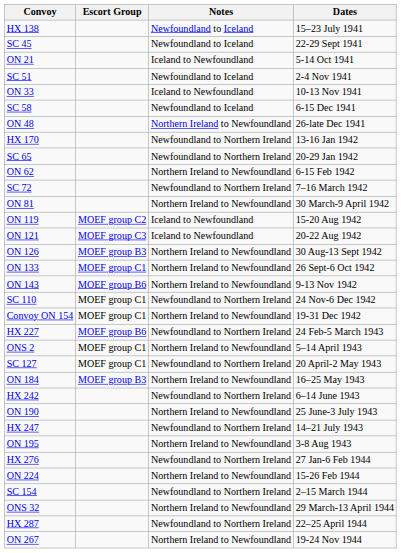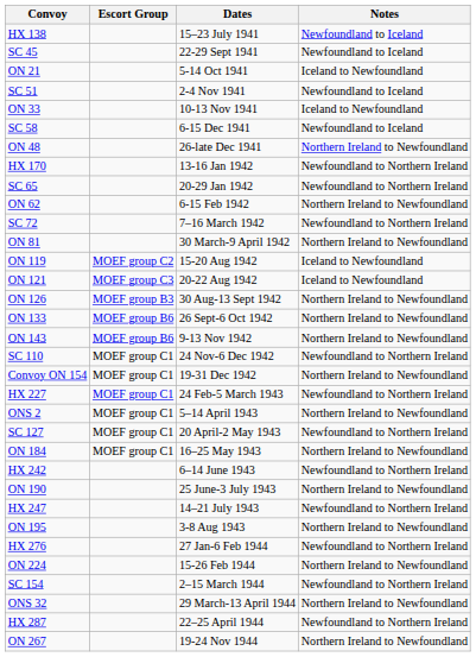 <table class="wikitable">
 <tr>
 <th>Convoy</th>
 <th>Escort Group</th>
+<th>Dates</th>
 <th>Notes</th>
-<th>Dates</th>
 </tr>
 <tr>
 <td><a href='#'>HX 138</a></td>
 <td></td>
+<td>15–23 July 1941</td>
 <td><a href='#'>Newfoundland</a> to <a href='#'>Iceland</a></td>
-<td>15–23 July 1941</td>
 </tr>
 <tr>
 <td><a href='#'>SC 45</a></td>
 <td></td>
+<td>22-29 Sept 1941</td>
 <td>Newfoundland to Iceland</td>
-<td>22-29 Sept 1941</td>
 </tr>
 <tr>
 <td><a href='#'>ON 21</a></td>
 <td></td>
+<td>5-14 Oct 1941</td>
 <td>Iceland to Newfoundland</td>
-<td>5-14 Oct 1941</td>
 </tr>
 <tr>
 <td><a href='#'>SC 51</a></td>
 <td></td>
+<td>2-4 Nov 1941</td>
 <td>Newfoundland to Iceland</td>
-<td>2-4 Nov 1941</td>
 </tr>
 <tr>
 <td><a href='#'>ON 33</a></td>
 <td></td>
+<td>10-13 Nov 1941</td>
 <td>Iceland to Newfoundland</td>
-<td>10-13 Nov 1941</td>
 </tr>
 <tr>
 <td><a href='#'>SC 58</a></td>
 <td></td>
+<td>6-15 Dec 1941</td>
 <td>Newfoundland to Iceland</td>
-<td>6-15 Dec 1941</td>
 </tr>
 <tr>
 <td><a href='#'>ON 48</a></td>
 <td></td>
+<td>26-late Dec 1941</td>
 <td><a href='#'>Northern Ireland</a> to Newfoundland</td>
-<td>26-late Dec 1941</td>
 </tr>
 <tr>
 <td><a href='#'>HX 170</a></td>
 <td></td>
+<td>13-16 Jan 1942</td>
 <td>Newfoundland to Northern Ireland</td>
-<td>13-16 Jan 1942</td>
 </tr>
 <tr>
 <td><a href='#'>SC 65</a></td>
 <td></td>
+<td>20-29 Jan 1942</td>
 <td>Newfoundland to Northern Ireland</td>
-<td>20-29 Jan 1942</td>
 </tr>
 <tr>
 <td><a href='#'>ON 62</a></td>
 <td></td>
+<td>6-15 Feb 1942</td>
 <td>Northern Ireland to Newfoundland</td>
-<td>6-15 Feb 1942</td>
 </tr>
 <tr>
 <td><a href='#'>SC 72</a></td>
 <td></td>
+<td>7–16 March 1942</td>
 <td>Newfoundland to Northern Ireland</td>
-<td>7–16 March 1942</td>
 </tr>
 <tr>
 <td><a href='#'>ON 81</a></td>
 <td></td>
+<td>30 March-9 April 1942</td>
 <td>Northern Ireland to Newfoundland</td>
-<td>30 March-9 April 1942</td>
 </tr>
 <tr>
 <td><a href='#'>ON 119</a></td>
 <td><a href='#'>MOEF group C2</a></td>
+<td>15-20 Aug 1942</td>
 <td>Iceland to Newfoundland</td>
-<td>15-20 Aug 1942</td>
 </tr>
 <tr>
 <td><a href='#'>ON 121</a></td>
 <td><a href='#'>MOEF group C3</a></td>
+<td>20-22 Aug 1942</td>
 <td>Iceland to Newfoundland</td>
-<td>20-22 Aug 1942</td>
 </tr>
 <tr>
 <td><a href='#'>ON 126</a></td>
 <td><a href='#'>MOEF group B3</a></td>
+<td>30 Aug-13 Sept 1942</td>
 <td>Northern Ireland to Newfoundland</td>
-<td>30 Aug-13 Sept 1942</td>
 </tr>
 <tr>
 <td><a href='#'>ON 133</a></td>
-<td><a href='#'>MOEF group C1</a></td>
+<td><a href='#'>MOEF group B6</a></td>
+<td>26 Sept-6 Oct 1942</td>
 <td>Northern Ireland to Newfoundland</td>
-<td>26 Sept-6 Oct 1942</td>
 </tr>
 <tr>
 <td><a href='#'>ON 143</a></td>
 <td><a href='#'>MOEF group B6</a></td>
+<td>9-13 Nov 1942</td>
 <td>Northern Ireland to Newfoundland</td>
-<td>9-13 Nov 1942</td>
 </tr>
 <tr>
 <td><a href='#'>SC 110</a></td>
 <td>MOEF group C1</td>
+<td>24 Nov-6 Dec 1942</td>
 <td>Newfoundland to Northern Ireland</td>
-<td>24 Nov-6 Dec 1942</td>
 </tr>
 <tr>
 <td><a href='#'>Convoy ON 154</a></td>
 <td>MOEF group C1</td>
+<td>19-31 Dec 1942</td>
 <td>Northern Ireland to Newfoundland</td>
-<td>19-31 Dec 1942</td>
 </tr>
 <tr>
 <td><a href='#'>HX 227</a></td>
-<td><a href='#'>MOEF group B6</a></td>
+<td><a href='#'>MOEF group C1</a></td>
+<td>24 Feb-5 March 1943</td>
 <td>Newfoundland to Northern Ireland</td>
-<td>24 Feb-5 March 1943</td>
 </tr>
 <tr>
 <td><a href='#'>ONS 2</a></td>
 <td>MOEF group C1</td>
+<td>5–14 April 1943</td>
 <td>Northern Ireland to Newfoundland</td>
-<td>5–14 April 1943</td>
 </tr>
 <tr>
 <td><a href='#'>SC 127</a></td>
 <td>MOEF group C1</td>
+<td>20 April-2 May 1943</td>
 <td>Newfoundland to Northern Ireland</td>
-<td>20 April-2 May 1943</td>
 </tr>
 <tr>
 <td><a href='#'>ON 184</a></td>
-<td><a href='#'>MOEF group B3</a></td>
+<td>MOEF group C1</td>
+<td>16–25 May 1943</td>
 <td>Northern Ireland to Newfoundland</td>
-<td>16–25 May 1943</td>
 </tr>
 <tr>
 <td><a href='#'>HX 242</a></td>
 <td></td>
+<td>6–14 June 1943</td>
 <td>Newfoundland to Northern Ireland</td>
-<td>6–14 June 1943</td>
 </tr>
 <tr>
 <td><a href='#'>ON 190</a></td>
 <td></td>
+<td>25 June-3 July 1943</td>
 <td>Northern Ireland to Newfoundland</td>
-<td>25 June-3 July 1943</td>
 </tr>
 <tr>
 <td><a href='#'>HX 247</a></td>
 <td></td>
+<td>14–21 July 1943</td>
 <td>Newfoundland to Northern Ireland</td>
-<td>14–21 July 1943</td>
 </tr>
 <tr>
 <td><a href='#'>ON 195</a></td>
 <td></td>
+<td>3-8 Aug 1943</td>
 <td>Northern Ireland to Newfoundland</td>
-<td>3-8 Aug 1943</td>
 </tr>
 <tr>
 <td><a href='#'>HX 276</a></td>
 <td></td>
+<td>27 Jan-6 Feb 1944</td>
 <td>Newfoundland to Northern Ireland</td>
-<td>27 Jan-6 Feb 1944</td>
 </tr>
 <tr>
 <td><a href='#'>ON 224</a></td>
 <td></td>
+<td>15-26 Feb 1944</td>
 <td>Northern Ireland to Newfoundland</td>
-<td>15-26 Feb 1944</td>
 </tr>
 <tr>
 <td><a href='#'>SC 154</a></td>
 <td></td>
+<td>2–15 March 1944</td>
 <td>Newfoundland to Northern Ireland</td>
-<td>2–15 March 1944</td>
 </tr>
 <tr>
 <td><a href='#'>ONS 32</a></td>
 <td></td>
+<td>29 March-13 April 1944</td>
 <td>Northern Ireland to Newfoundland</td>
-<td>29 March-13 April 1944</td>
 </tr>
 <tr>
 <td><a href='#'>HX 287</a></td>
 <td></td>
+<td>22–25 April 1944</td>
 <td>Newfoundland to Northern Ireland</td>
-<td>22–25 April 1944</td>
 </tr>
 <tr>
 <td><a href='#'>ON 267</a></td>
 <td></td>
+<td>19-24 Nov 1944</td>
 <td>Northern Ireland to Newfoundland</td>
-<td>19-24 Nov 1944</td>
 </tr>
 </table>
